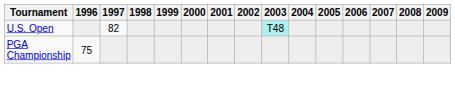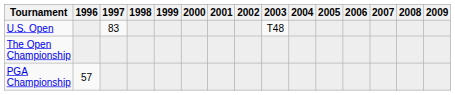 <table class="wikitable" style="font-size:95%;text-align:center;">
 <tr>
 <th>Tournament</th>
 <th>1996</th>
 <th>1997</th>
 <th>1998</th>
 <th>1999</th>
 <th>2000</th>
 <th>2001</th>
 <th>2002</th>
 <th>2003</th>
 <th>2004</th>
 <th>2005</th>
 <th>2006</th>
 <th>2007</th>
 <th>2008</th>
 <th>2009</th>
 </tr>
 <tr>
 <td align=left><a href='#'>U.S. Open</a></td>
 <td style="background:#eeeeee;"></td>
-<td>82</td>
+<td>83</td>
 <td style="background:#eeeeee;"></td>
 <td style="background:#eeeeee;"></td>
 <td style="background:#eeeeee;"></td>
 <td style="background:#eeeeee;"></td>
 <td style="background:#eeeeee;"></td>
-<td style="background: paleturquoise;">T48</td>
+<td>T48</td>
+<td style="background:#eeeeee;"></td>
+<td style="background:#eeeeee;"></td>
+<td style="background:#eeeeee;"></td>
+<td style="background:#eeeeee;"></td>
+<td style="background:#eeeeee;"></td>
+<td style="background:#eeeeee;"></td>
+</tr>
+<tr>
+<td align=left><a href='#'>The Open Championship</a></td>
+<td style="background:#eeeeee;"></td>
+<td style="background:#eeeeee;"></td>
+<td style="background:#eeeeee;"></td>
+<td style="background:#eeeeee;"></td>
+<td style="background:#eeeeee;"></td>
+<td style="background:#eeeeee;"></td>
+<td style="background:#eeeeee;"></td>
+<td style="background:#eeeeee;"></td>
 <td style="background:#eeeeee;"></td>
 <td style="background:#eeeeee;"></td>
 <td style="background:#eeeeee;"></td>
 <td style="background:#eeeeee;"></td>
 <td style="background:#eeeeee;"></td>
 <td style="background:#eeeeee;"></td>
 </tr>
 <tr>
 <td align=left><a href='#'>PGA Championship</a></td>
-<td>75</td>
+<td>57</td>
 <td style="background:#eeeeee;"></td>
 <td style="background:#eeeeee;"></td>
 <td style="background:#eeeeee;"></td>
 <td style="background:#eeeeee;"></td>
 <td style="background:#eeeeee;"></td>
 <td style="background:#eeeeee;"></td>
 <td style="background:#eeeeee;"></td>
 <td style="background:#eeeeee;"></td>
 <td style="background:#eeeeee;"></td>
 <td style="background:#eeeeee;"></td>
 <td style="background:#eeeeee;"></td>
 <td style="background:#eeeeee;"></td>
 <td style="background:#eeeeee;"></td>
 </tr>
 </table>
